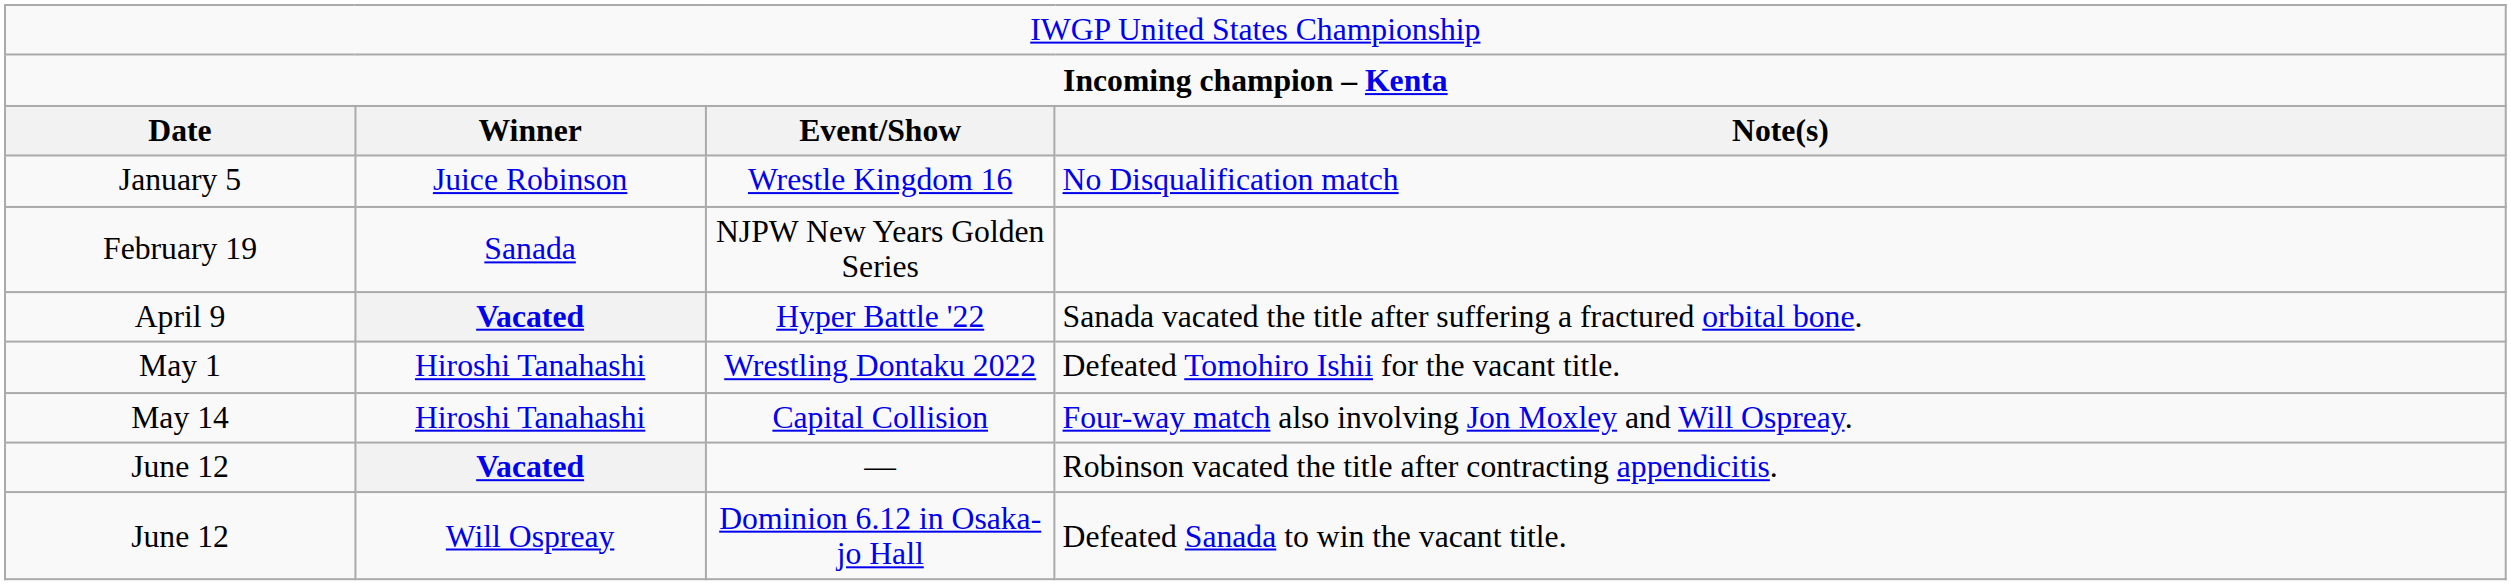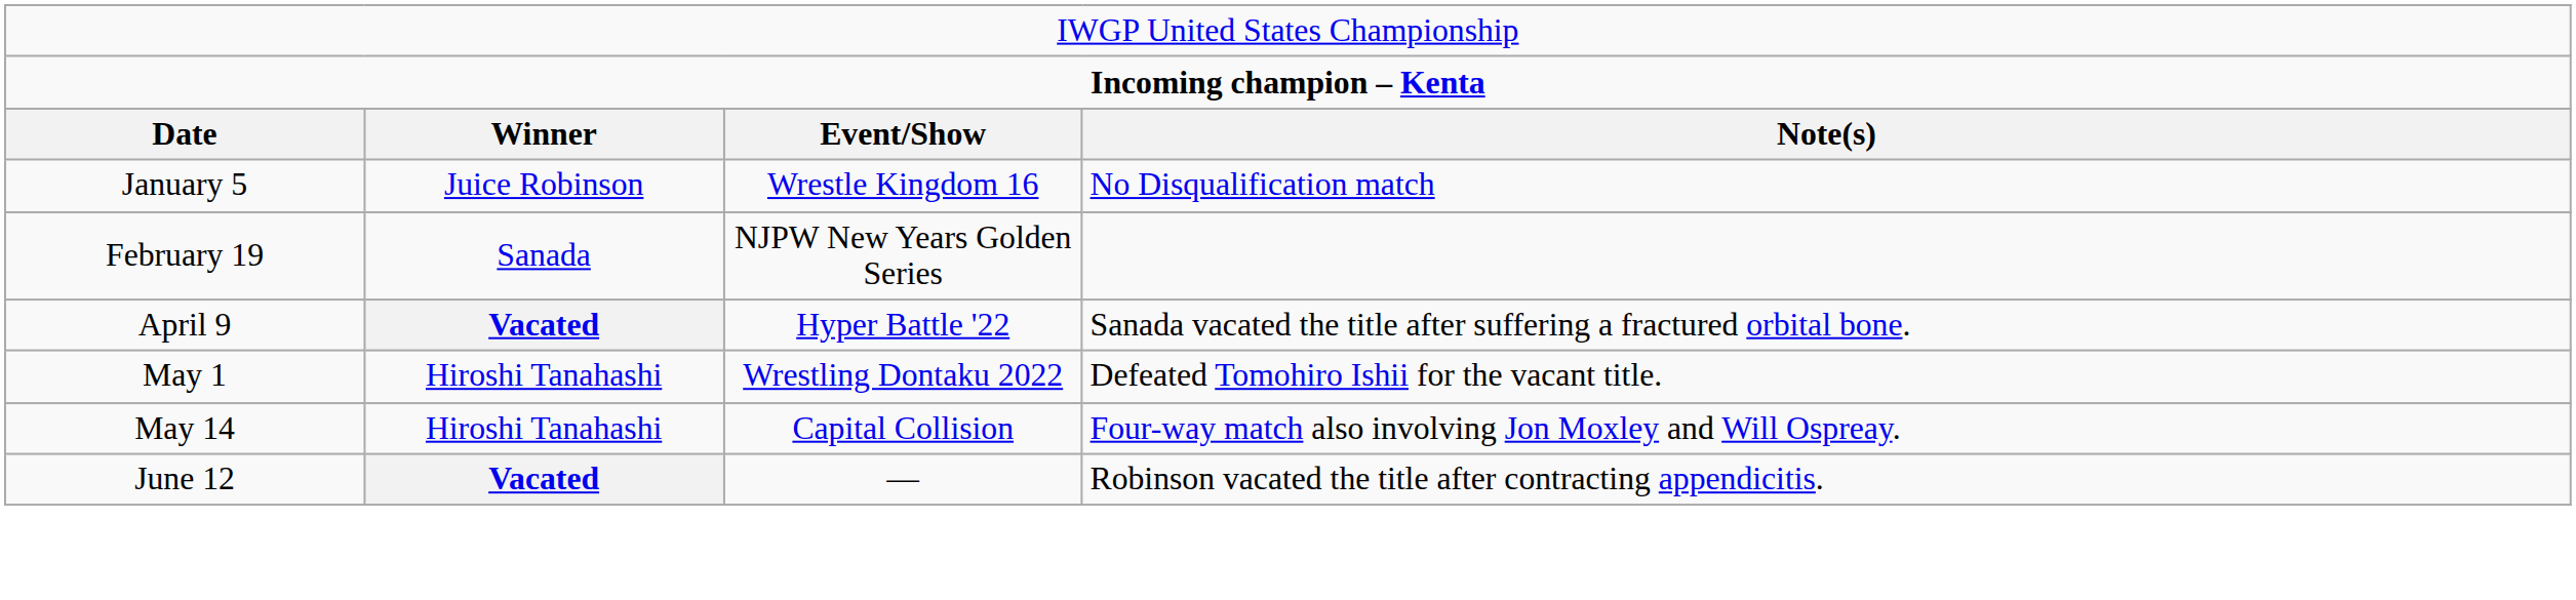 <table class="wikitable" style="text-align:center; width:100%;">
 <tr>
 <td colspan="4" style="text-align: center;"><a href='#'>IWGP United States Championship</a></td>
 </tr>
 <tr>
 <td colspan="4" style="text-align: center;"><strong>Incoming champion – <a href='#'>Kenta</a></strong></td>
 </tr>
 <tr>
 <th width=14%>Date</th>
 <th width=14%>Winner</th>
 <th width=14%>Event/Show</th>
 <th width=58%>Note(s)</th>
 </tr>
 <tr>
 <td>January 5</td>
 <td><a href='#'>Juice Robinson</a></td>
 <td><a href='#'>Wrestle Kingdom 16</a><br></td>
 <td align=left><a href='#'>No Disqualification match</a></td>
 </tr>
 <tr>
 <td>February 19</td>
 <td><a href='#'>Sanada</a></td>
 <td>NJPW New Years Golden Series</td>
 <td></td>
 </tr>
 <tr>
 <td>April 9</td>
 <th><a href='#'>Vacated</a></th>
 <td><a href='#'>Hyper Battle '22</a></td>
 <td align=left>Sanada vacated the title after suffering a fractured <a href='#'>orbital bone</a>.</td>
 </tr>
 <tr>
 <td>May 1</td>
 <td><a href='#'>Hiroshi Tanahashi</a></td>
 <td><a href='#'>Wrestling Dontaku 2022</a></td>
 <td align=left>Defeated <a href='#'>Tomohiro Ishii</a> for the vacant title.</td>
 </tr>
 <tr>
 <td>May 14</td>
 <td><a href='#'>Hiroshi Tanahashi</a></td>
 <td><a href='#'>Capital Collision</a></td>
 <td align=left><a href='#'>Four-way match</a> also involving <a href='#'>Jon Moxley</a> and <a href='#'>Will Ospreay</a>.</td>
 </tr>
 <tr>
 <td>June 12</td>
 <th><a href='#'>Vacated</a></th>
 <td>—</td>
 <td align=left>Robinson vacated the title after contracting <a href='#'>appendicitis</a>.</td>
 </tr>
-<tr>
-<td>June 12</td>
-<td><a href='#'>Will Ospreay</a></td>
-<td><a href='#'>Dominion 6.12 in Osaka-jo Hall</a></td>
-<td align=left>Defeated <a href='#'>Sanada</a> to win the vacant title.</td>
-</tr>
 </table>
